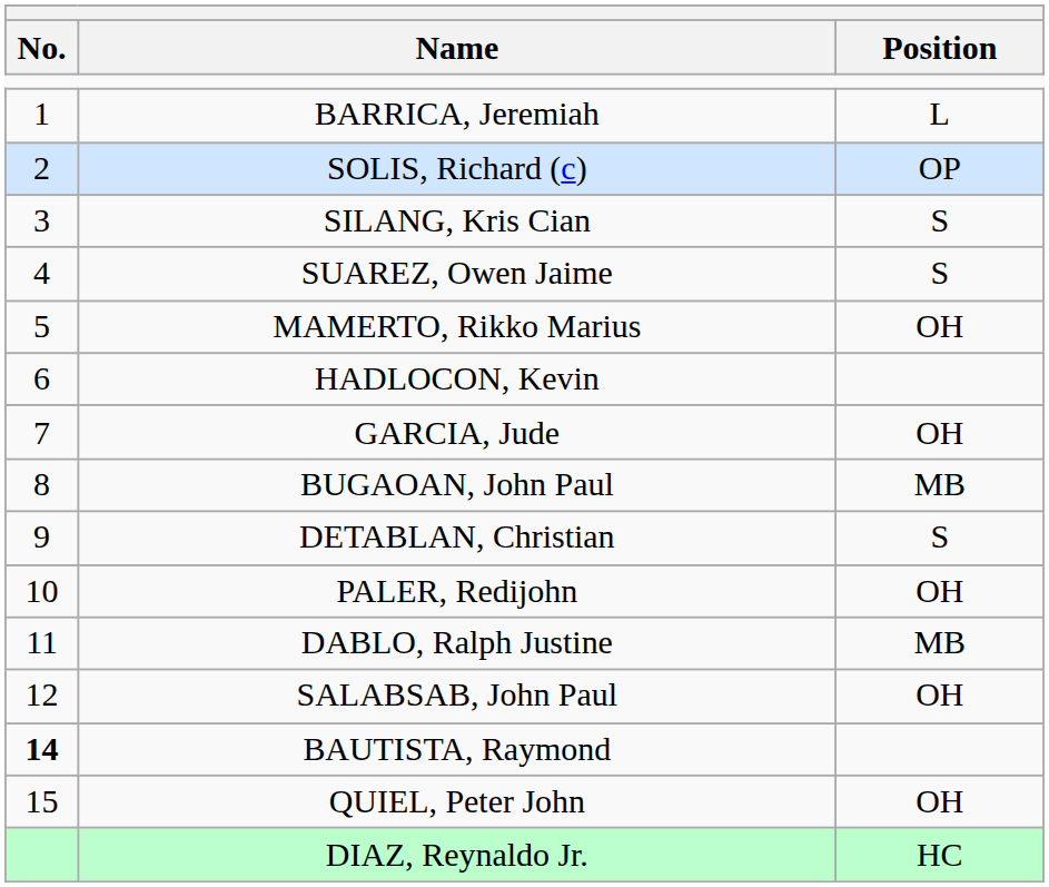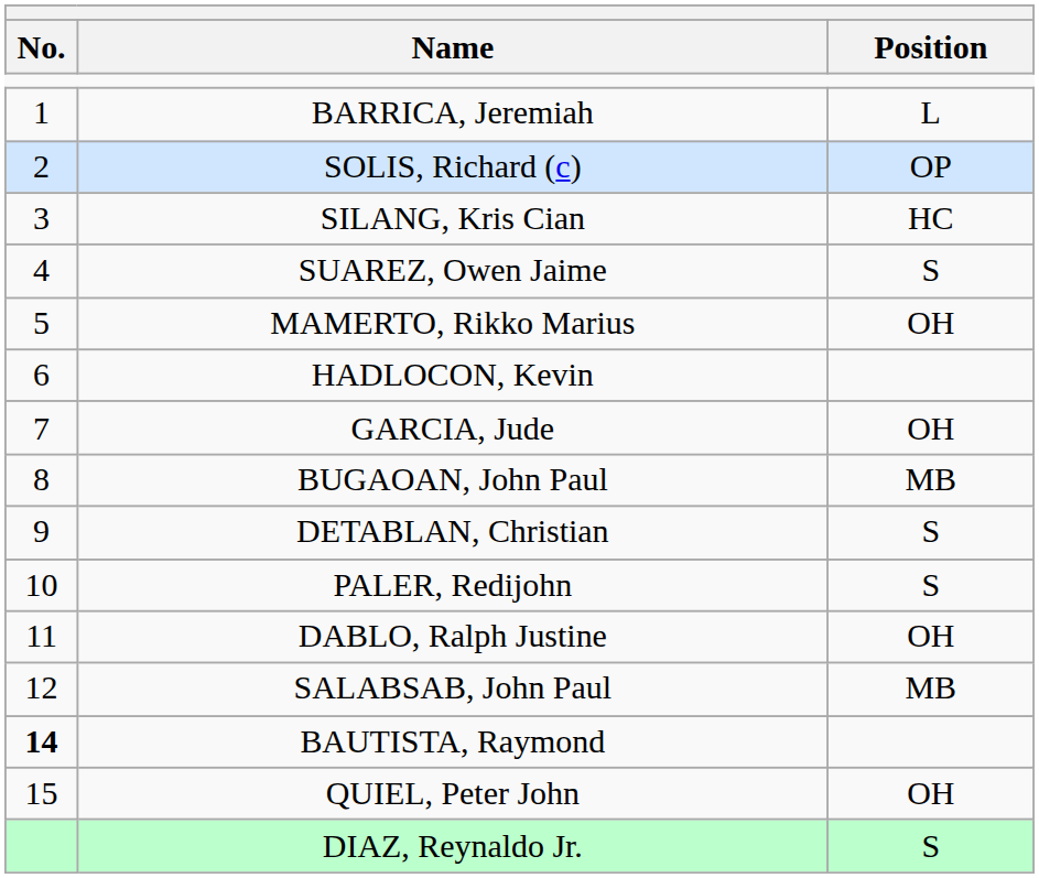 <table class='wikitable mw-collapsible' style="text-align: center; width: 500px; border: none">
 <tr>
 <th style='text-align: left;' colspan=3></th>
 </tr>
 <tr>
 <th style='width: 7%;'>No.</th>
 <th>Name</th>
 <th style='width: 20%;'>Position</th>
 </tr>
 <tr>
 <td style='border: none;'></td>
 </tr>
 <tr>
 <td>1</td>
 <td>BARRICA, Jeremiah</td>
 <td>L</td>
 </tr>
 <tr bgcolor=#D0E6FF>
 <td>2</td>
 <td>SOLIS, Richard (<a href='#'>c</a>)</td>
 <td>OP</td>
 </tr>
 <tr>
 <td>3</td>
 <td>SILANG, Kris Cian</td>
-<td>S</td>
+<td>HC</td>
 </tr>
 <tr>
 <td>4</td>
 <td>SUAREZ, Owen Jaime</td>
 <td>S</td>
 </tr>
 <tr>
 <td>5</td>
 <td>MAMERTO, Rikko Marius</td>
 <td>OH</td>
 </tr>
 <tr>
 <td>6</td>
 <td>HADLOCON, Kevin</td>
 <td></td>
 </tr>
 <tr>
 <td>7</td>
 <td>GARCIA, Jude</td>
 <td>OH</td>
 </tr>
 <tr>
 <td>8</td>
 <td>BUGAOAN, John Paul</td>
 <td>MB</td>
 </tr>
 <tr>
 <td>9</td>
 <td>DETABLAN, Christian</td>
 <td>S</td>
 </tr>
 <tr>
 <td>10</td>
 <td>PALER, Redijohn</td>
-<td>OH</td>
+<td>S</td>
 </tr>
 <tr>
 <td>11</td>
 <td>DABLO, Ralph Justine</td>
-<td>MB</td>
+<td>OH</td>
 </tr>
 <tr>
 <td>12</td>
 <td>SALABSAB, John Paul</td>
-<td>OH</td>
+<td>MB</td>
 </tr>
 <tr>
 <td><strong>14</strong></td>
 <td>BAUTISTA, Raymond</td>
 <td></td>
 </tr>
 <tr>
 <td>15</td>
 <td>QUIEL, Peter John</td>
 <td>OH</td>
 </tr>
 <tr bgcolor=#BBFFCC>
 <td></td>
 <td>DIAZ, Reynaldo Jr.</td>
-<td>HC</td>
+<td>S</td>
 </tr>
 </table>
